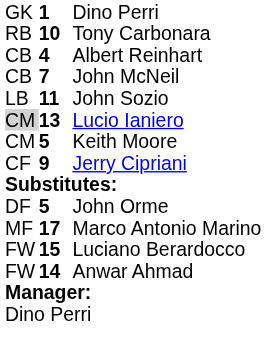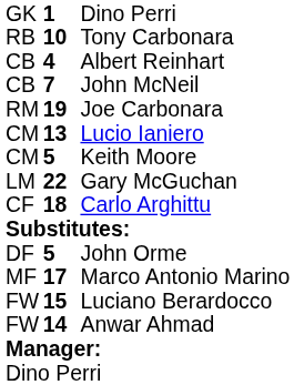 <table cellspacing="0" cellpadding="0" style="font-size:90%; margin:auto;">
 <tr>
 <th width=25></th>
 <th width=25></th>
 </tr>
 <tr>
 <td>GK</td>
 <td><strong>1</strong></td>
 <td> Dino Perri</td>
 </tr>
 <tr>
 <td>RB</td>
 <td><strong>10</strong></td>
 <td>Tony Carbonara</td>
 </tr>
 <tr>
 <td>CB</td>
 <td><strong>4</strong></td>
 <td>Albert Reinhart</td>
 </tr>
 <tr>
 <td>CB</td>
 <td><strong>7</strong></td>
 <td>John McNeil</td>
 </tr>
 <tr>
-<td>LB</td>
-<td><strong>11</strong></td>
-<td> John Sozio</td>
+<td>RM</td>
+<td><strong>19</strong></td>
+<td>Joe Carbonara</td>
 <td></td>
 <td></td>
 </tr>
 <tr>
-<td style="background: lightgrey;">CM</td>
+<td>CM</td>
 <td><strong>13</strong></td>
 <td> <a href='#'>Lucio Ianiero</a></td>
 <td></td>
 <td></td>
 </tr>
 <tr>
 <td>CM</td>
 <td><strong>5</strong></td>
 <td>Keith Moore</td>
 </tr>
 <tr>
+<td>LM</td>
+<td><strong>22</strong></td>
+<td>Gary McGuchan</td>
+<td></td>
+<td></td>
+</tr>
+<tr>
 <td>CF</td>
-<td><strong>9</strong></td>
-<td> <a href='#'>Jerry Cipriani</a></td>
+<td><strong>18</strong></td>
+<td> <a href='#'>Carlo Arghittu</a></td>
 <td></td>
 <td></td>
 </tr>
 <tr>
 <td colspan=3><strong>Substitutes:</strong></td>
 </tr>
 <tr>
 <td>DF</td>
 <td><strong>5</strong></td>
 <td>John Orme</td>
 <td></td>
 <td></td>
 </tr>
 <tr>
 <td>MF</td>
 <td><strong>17</strong></td>
 <td>Marco Antonio Marino</td>
 <td></td>
 <td></td>
 </tr>
 <tr>
 <td>FW</td>
 <td><strong>15</strong></td>
 <td>Luciano Berardocco</td>
 <td></td>
 <td></td>
 </tr>
 <tr>
 <td>FW</td>
 <td><strong>14</strong></td>
 <td>Anwar Ahmad</td>
 <td></td>
 <td></td>
 </tr>
 <tr>
 <td colspan=3><strong>Manager:</strong></td>
 </tr>
 <tr>
 <td colspan=4> Dino Perri</td>
 </tr>
 </table>
